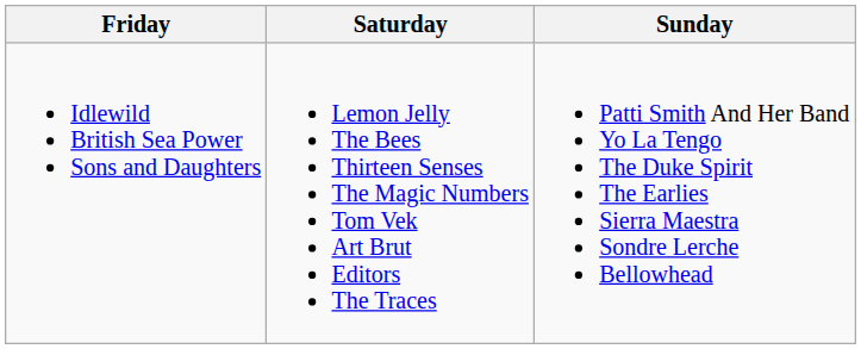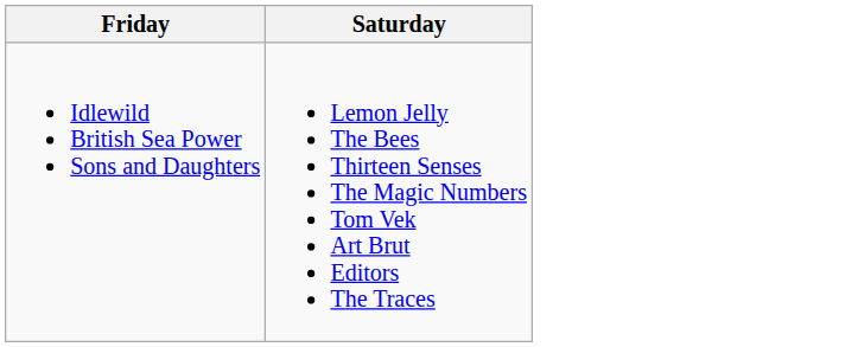 <table class="wikitable">
 <tr>
 <th>Friday</th>
 <th>Saturday</th>
-<th>Sunday</th>
 </tr>
 <tr>
 <td valign=top><br><ul><li><a href='#'>Idlewild</a></li><li><a href='#'>British Sea Power</a></li><li><a href='#'>Sons and Daughters</a></li></ul></td>
 <td valign=top><br><ul><li><a href='#'>Lemon Jelly</a></li><li><a href='#'>The Bees</a></li><li><a href='#'>Thirteen Senses</a></li><li><a href='#'>The Magic Numbers</a></li><li><a href='#'>Tom Vek</a></li><li><a href='#'>Art Brut</a></li><li><a href='#'>Editors</a></li><li><a href='#'>The Traces</a></li></ul></td>
-<td valign=top><br><ul><li><a href='#'>Patti Smith</a> And Her Band</li><li><a href='#'>Yo La Tengo</a></li><li><a href='#'>The Duke Spirit</a></li><li><a href='#'>The Earlies</a></li><li><a href='#'>Sierra Maestra</a></li><li><a href='#'>Sondre Lerche</a></li><li><a href='#'>Bellowhead</a></li></ul></td>
 </tr>
 </table>
